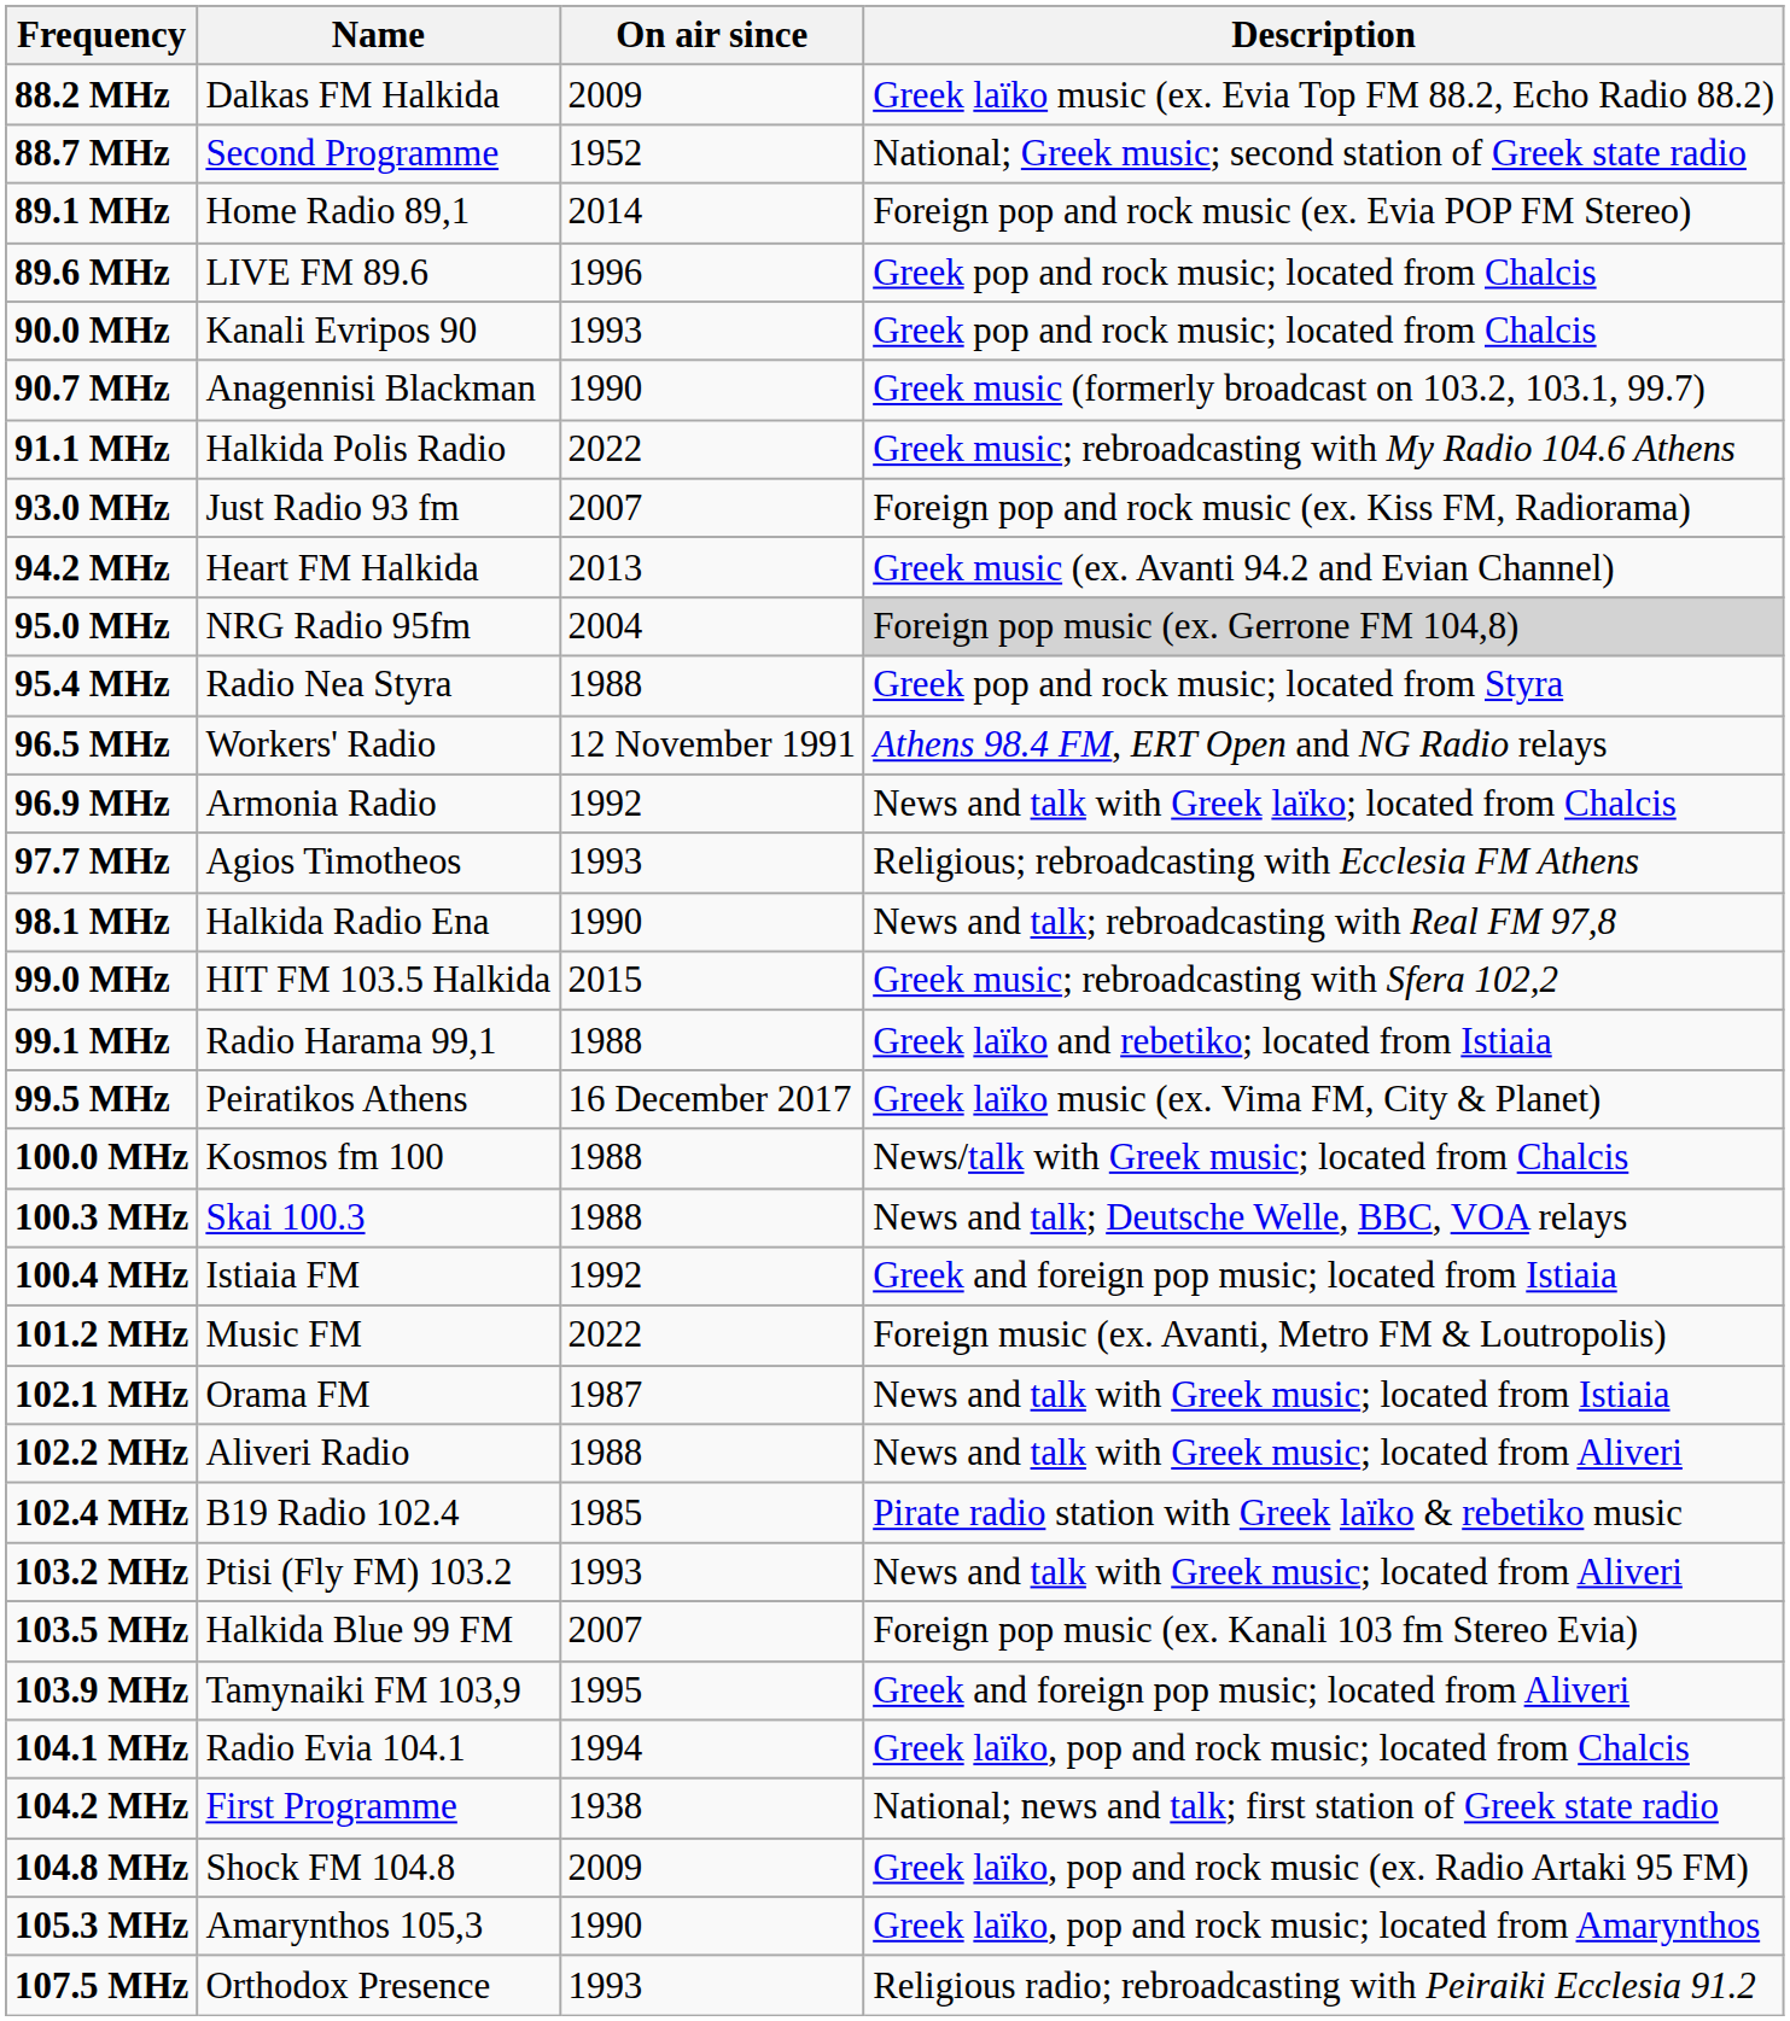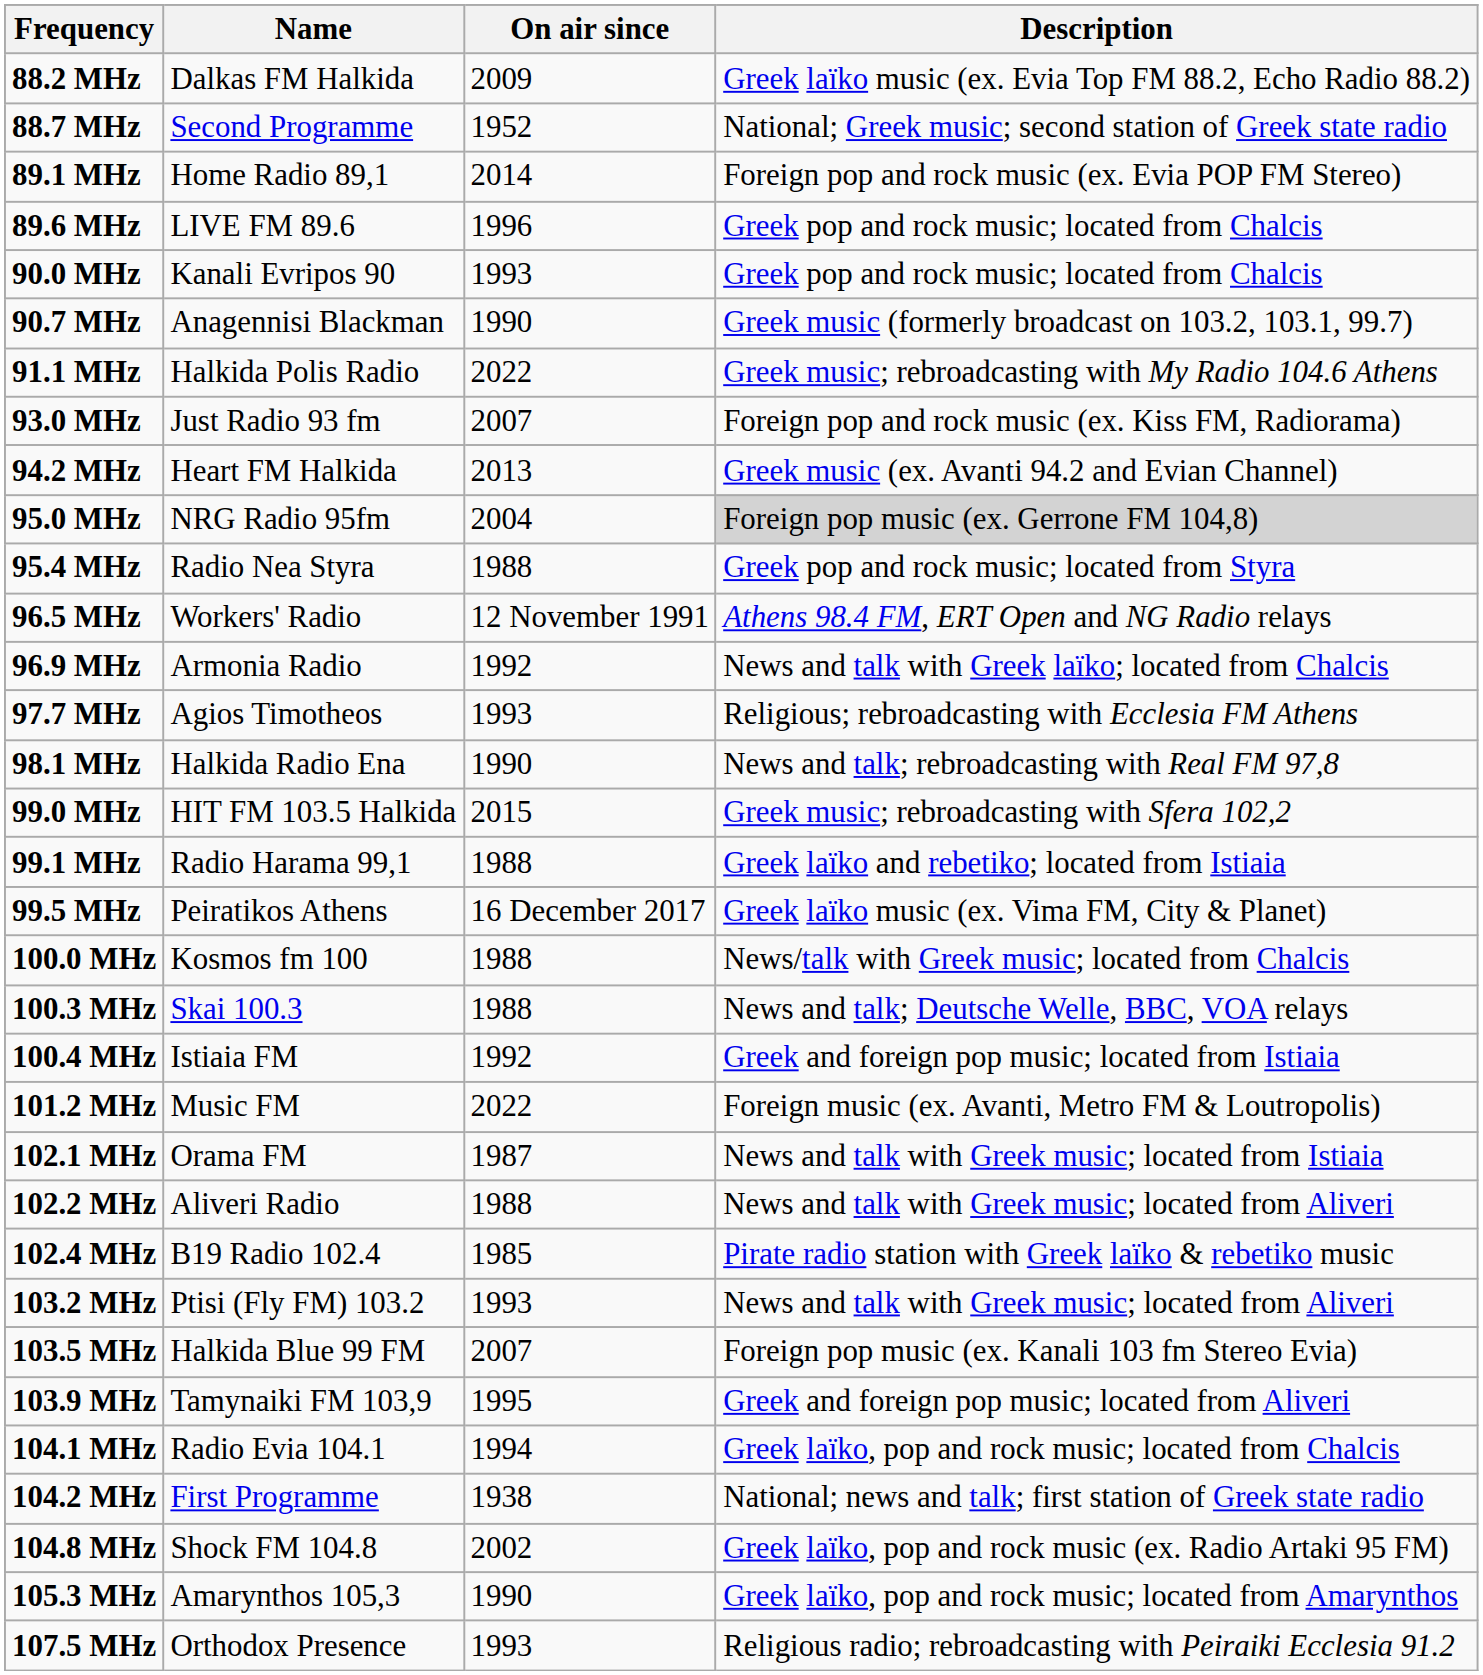 <table class="wikitable">
 <tr>
 <th>Frequency</th>
 <th>Name</th>
 <th>On air since</th>
 <th>Description</th>
 </tr>
 <tr>
 <td><strong>88.2 MHz</strong></td>
 <td>Dalkas FM Halkida</td>
 <td>2009</td>
 <td><a href='#'>Greek</a> <a href='#'>laïko</a> music (ex. Evia Top FM 88.2, Echo Radio 88.2)</td>
 </tr>
 <tr>
 <td><strong>88.7 MHz</strong></td>
 <td><a href='#'>Second Programme</a></td>
 <td>1952</td>
 <td>National; <a href='#'>Greek music</a>; second station of <a href='#'>Greek state radio</a></td>
 </tr>
 <tr>
 <td><strong>89.1 MHz</strong></td>
 <td>Home Radio 89,1</td>
 <td>2014</td>
 <td>Foreign pop and rock music (ex. Evia POP FM Stereo)</td>
 </tr>
 <tr>
 <td><strong>89.6 MHz</strong></td>
 <td>LIVE FM 89.6</td>
 <td>1996</td>
 <td><a href='#'>Greek</a> pop and rock music; located from <a href='#'>Chalcis</a></td>
 </tr>
 <tr>
 <td><strong>90.0 MHz</strong></td>
 <td>Kanali Evripos 90</td>
 <td>1993</td>
 <td><a href='#'>Greek</a> pop and rock music; located from <a href='#'>Chalcis</a></td>
 </tr>
 <tr>
 <td><strong>90.7 MHz</strong></td>
 <td>Anagennisi Blackman</td>
 <td>1990</td>
 <td><a href='#'>Greek music</a> (formerly broadcast on 103.2, 103.1, 99.7)</td>
 </tr>
 <tr>
 <td><strong>91.1 MHz</strong></td>
 <td>Halkida Polis Radio</td>
 <td>2022</td>
 <td><a href='#'>Greek music</a>; rebroadcasting with <em>My Radio 104.6 Athens</em></td>
 </tr>
 <tr>
 <td><strong>93.0 MHz</strong></td>
 <td>Just Radio 93 fm</td>
 <td>2007</td>
 <td>Foreign pop and rock music (ex. Kiss FM, Radiorama)</td>
 </tr>
 <tr>
 <td><strong>94.2 MHz</strong></td>
 <td>Heart FM Halkida</td>
 <td>2013</td>
 <td><a href='#'>Greek music</a> (ex. Avanti 94.2 and Evian Channel)</td>
 </tr>
 <tr>
 <td><strong>95.0 MHz</strong></td>
 <td>NRG Radio 95fm</td>
 <td>2004</td>
 <td style="background: lightgrey;">Foreign pop music (ex. Gerrone FM 104,8)</td>
 </tr>
 <tr>
 <td><strong>95.4 MHz</strong></td>
 <td>Radio Nea Styra</td>
 <td>1988</td>
 <td><a href='#'>Greek</a> pop and rock music; located from <a href='#'>Styra</a></td>
 </tr>
 <tr>
 <td><strong>96.5 MHz</strong></td>
 <td>Workers' Radio</td>
 <td>12 November 1991</td>
 <td><em><a href='#'>Athens 98.4 FM</a></em>, <em>ERT Open</em> and <em>NG Radio</em> relays</td>
 </tr>
 <tr>
 <td><strong>96.9 MHz</strong></td>
 <td>Armonia Radio</td>
 <td>1992</td>
 <td>News and <a href='#'>talk</a> with <a href='#'>Greek</a> <a href='#'>laïko</a>; located from <a href='#'>Chalcis</a></td>
 </tr>
 <tr>
 <td><strong>97.7 MHz</strong></td>
 <td>Agios Timotheos</td>
 <td>1993</td>
 <td>Religious; rebroadcasting with <em>Ecclesia FM Athens</em></td>
 </tr>
 <tr>
 <td><strong>98.1 MHz</strong></td>
 <td>Halkida Radio Ena</td>
 <td>1990</td>
 <td>News and <a href='#'>talk</a>; rebroadcasting with <em>Real FM 97,8</em></td>
 </tr>
 <tr>
 <td><strong>99.0 MHz</strong></td>
 <td>HIT FM 103.5 Halkida</td>
 <td>2015</td>
 <td><a href='#'>Greek music</a>; rebroadcasting with <em>Sfera 102,2</em></td>
 </tr>
 <tr>
 <td><strong>99.1 MHz</strong></td>
 <td>Radio Harama 99,1</td>
 <td>1988</td>
 <td><a href='#'>Greek</a> <a href='#'>laïko</a> and <a href='#'>rebetiko</a>; located from <a href='#'>Istiaia</a></td>
 </tr>
 <tr>
 <td><strong>99.5 MHz</strong></td>
 <td>Peiratikos Athens</td>
 <td>16 December 2017</td>
 <td><a href='#'>Greek</a> <a href='#'>laïko</a> music (ex. Vima FM, City & Planet)</td>
 </tr>
 <tr>
 <td><strong>100.0 MHz</strong></td>
 <td>Kosmos fm 100</td>
 <td>1988</td>
 <td>News/<a href='#'>talk</a> with <a href='#'>Greek music</a>; located from <a href='#'>Chalcis</a></td>
 </tr>
 <tr>
 <td><strong>100.3 MHz</strong></td>
 <td><a href='#'>Skai 100.3</a></td>
 <td>1988</td>
 <td>News and <a href='#'>talk</a>; <a href='#'>Deutsche Welle</a>, <a href='#'>BBC</a>, <a href='#'>VOA</a> relays</td>
 </tr>
 <tr>
 <td><strong>100.4 MHz</strong></td>
 <td>Istiaia FM</td>
 <td>1992</td>
 <td><a href='#'>Greek</a> and foreign pop music; located from <a href='#'>Istiaia</a></td>
 </tr>
 <tr>
 <td><strong>101.2 MHz</strong></td>
 <td>Music FM</td>
 <td>2022</td>
 <td>Foreign music (ex. Avanti, Metro FM & Loutropolis)</td>
 </tr>
 <tr>
 <td><strong>102.1 MHz</strong></td>
 <td>Orama FM</td>
 <td>1987</td>
 <td>News and <a href='#'>talk</a> with <a href='#'>Greek music</a>; located from <a href='#'>Istiaia</a></td>
 </tr>
 <tr>
 <td><strong>102.2 MHz</strong></td>
 <td>Aliveri Radio</td>
 <td>1988</td>
 <td>News and <a href='#'>talk</a> with <a href='#'>Greek music</a>; located from <a href='#'>Aliveri</a></td>
 </tr>
 <tr>
 <td><strong>102.4 MHz</strong></td>
 <td>B19 Radio 102.4</td>
 <td>1985</td>
 <td><a href='#'>Pirate radio</a> station with <a href='#'>Greek</a> <a href='#'>laïko</a> & <a href='#'>rebetiko</a> music</td>
 </tr>
 <tr>
 <td><strong>103.2 MHz</strong></td>
 <td>Ptisi (Fly FM) 103.2</td>
 <td>1993</td>
 <td>News and <a href='#'>talk</a> with <a href='#'>Greek music</a>; located from <a href='#'>Aliveri</a></td>
 </tr>
 <tr>
 <td><strong>103.5 MHz</strong></td>
 <td>Halkida Blue 99 FM</td>
 <td>2007</td>
 <td>Foreign pop music (ex. Kanali 103 fm Stereo Evia)</td>
 </tr>
 <tr>
 <td><strong>103.9 MHz</strong></td>
 <td>Tamynaiki FM 103,9</td>
 <td>1995</td>
 <td><a href='#'>Greek</a> and foreign pop music; located from <a href='#'>Aliveri</a></td>
 </tr>
 <tr>
 <td><strong>104.1 MHz</strong></td>
 <td>Radio Evia 104.1</td>
 <td>1994</td>
 <td><a href='#'>Greek</a> <a href='#'>laïko</a>, pop and rock music; located from <a href='#'>Chalcis</a></td>
 </tr>
 <tr>
 <td><strong>104.2 MHz</strong></td>
 <td><a href='#'>First Programme</a></td>
 <td>1938</td>
 <td>National; news and <a href='#'>talk</a>; first station of <a href='#'>Greek state radio</a></td>
 </tr>
 <tr>
 <td><strong>104.8 MHz</strong></td>
 <td>Shock FM 104.8</td>
-<td>2009</td>
+<td>2002</td>
 <td><a href='#'>Greek</a> <a href='#'>laïko</a>, pop and rock music (ex. Radio Artaki 95 FM)</td>
 </tr>
 <tr>
 <td><strong>105.3 MHz</strong></td>
 <td>Amarynthos 105,3</td>
 <td>1990</td>
 <td><a href='#'>Greek</a> <a href='#'>laïko</a>, pop and rock music; located from <a href='#'>Amarynthos</a></td>
 </tr>
 <tr>
 <td><strong>107.5 MHz</strong></td>
 <td>Orthodox Presence</td>
 <td>1993</td>
 <td>Religious radio; rebroadcasting with <em>Peiraiki Ecclesia 91.2</em></td>
 </tr>
 </table>
